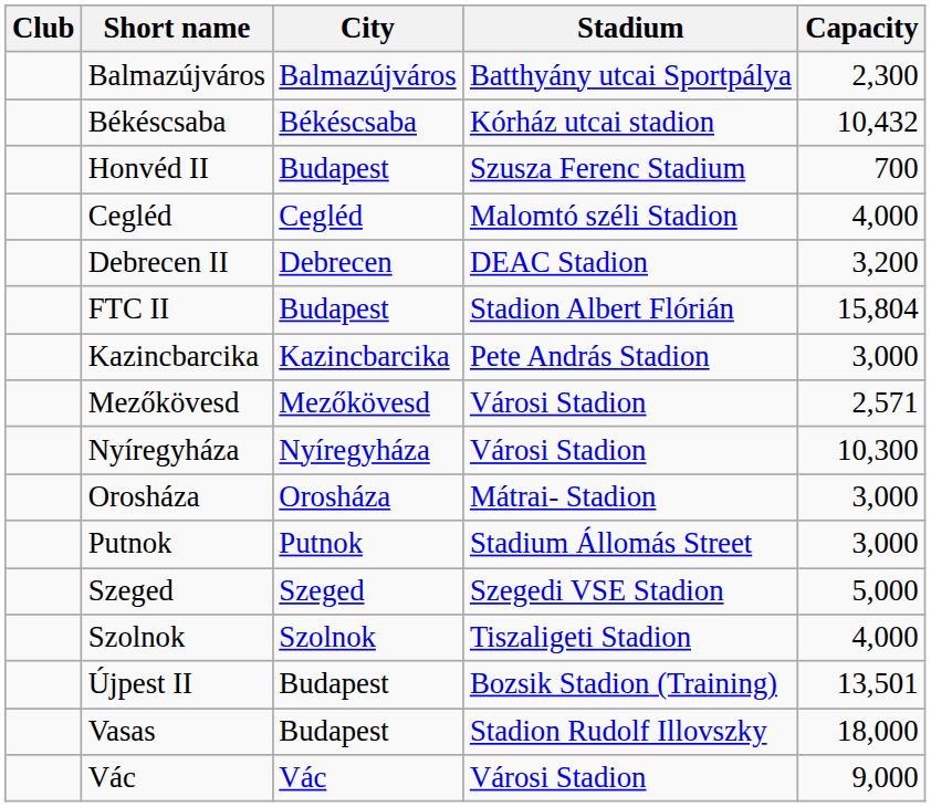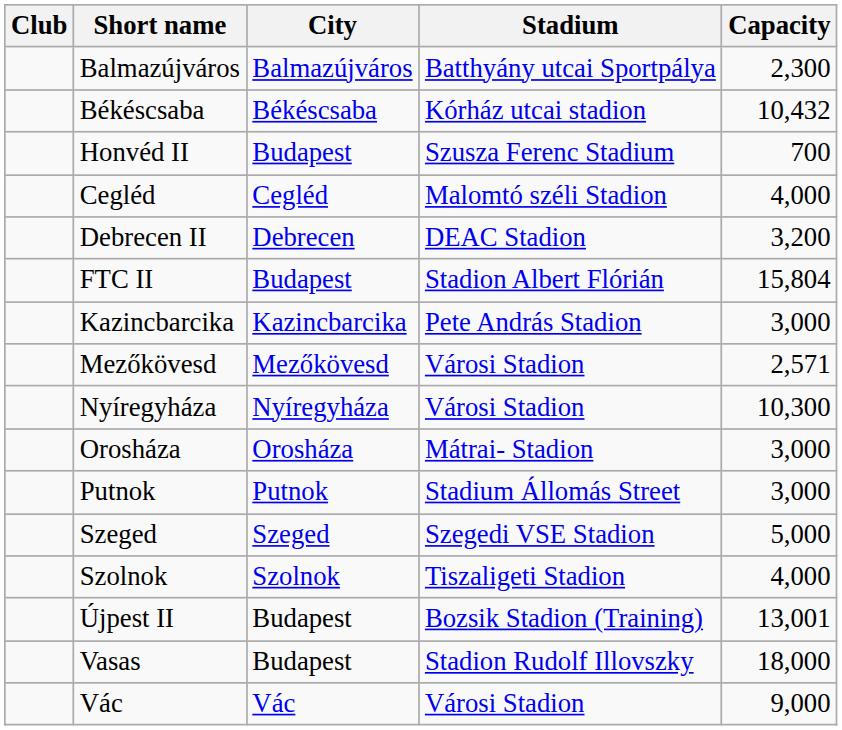 <table class="wikitable sortable">
 <tr>
 <th>Club</th>
 <th>Short name</th>
 <th>City</th>
 <th>Stadium </th>
 <th>Capacity</th>
 </tr>
 <tr>
 <td></td>
 <td>Balmazújváros</td>
 <td><a href='#'>Balmazújváros</a></td>
 <td><a href='#'>Batthyány utcai Sportpálya</a></td>
 <td align="right">2,300</td>
 </tr>
 <tr>
 <td></td>
 <td>Békéscsaba</td>
 <td><a href='#'>Békéscsaba</a></td>
 <td><a href='#'>Kórház utcai stadion</a></td>
 <td align="right">10,432</td>
 </tr>
 <tr>
 <td></td>
 <td>Honvéd II</td>
 <td><a href='#'>Budapest</a></td>
 <td><a href='#'>Szusza Ferenc Stadium</a></td>
 <td align="right">700</td>
 </tr>
 <tr>
 <td></td>
 <td>Cegléd</td>
 <td><a href='#'>Cegléd</a></td>
 <td><a href='#'>Malomtó széli Stadion</a></td>
 <td align="right">4,000</td>
 </tr>
 <tr>
 <td></td>
 <td>Debrecen II</td>
 <td><a href='#'>Debrecen</a></td>
 <td><a href='#'>DEAC Stadion</a></td>
 <td align="right">3,200</td>
 </tr>
 <tr>
 <td></td>
 <td>FTC II</td>
 <td><a href='#'>Budapest</a></td>
 <td><a href='#'>Stadion Albert Flórián</a></td>
 <td align="right">15,804</td>
 </tr>
 <tr>
 <td></td>
 <td>Kazincbarcika</td>
 <td><a href='#'>Kazincbarcika</a></td>
 <td><a href='#'>Pete András Stadion</a></td>
 <td align="right">3,000</td>
 </tr>
 <tr>
 <td></td>
 <td>Mezőkövesd</td>
 <td><a href='#'>Mezőkövesd</a></td>
 <td><a href='#'>Városi Stadion</a></td>
 <td align="right">2,571</td>
 </tr>
 <tr>
 <td></td>
 <td>Nyíregyháza</td>
 <td><a href='#'>Nyíregyháza</a></td>
 <td><a href='#'>Városi Stadion</a></td>
 <td align="right">10,300</td>
 </tr>
 <tr>
 <td></td>
 <td>Orosháza</td>
 <td><a href='#'>Orosháza</a></td>
 <td><a href='#'>Mátrai- Stadion</a></td>
 <td align="right">3,000</td>
 </tr>
 <tr>
 <td></td>
 <td>Putnok</td>
 <td><a href='#'>Putnok</a></td>
 <td><a href='#'>Stadium Állomás Street</a></td>
 <td align="right">3,000</td>
 </tr>
 <tr>
 <td></td>
 <td>Szeged</td>
 <td><a href='#'>Szeged</a></td>
 <td><a href='#'>Szegedi VSE Stadion</a></td>
 <td align="right">5,000</td>
 </tr>
 <tr>
 <td></td>
 <td>Szolnok</td>
 <td><a href='#'>Szolnok</a></td>
 <td><a href='#'>Tiszaligeti Stadion</a></td>
 <td align="right">4,000</td>
 </tr>
 <tr>
 <td></td>
 <td>Újpest II</td>
 <td>Budapest</td>
 <td><a href='#'>Bozsik Stadion (Training)</a></td>
-<td align="right">13,501</td>
+<td align="right">13,001</td>
 </tr>
 <tr>
 <td></td>
 <td>Vasas</td>
 <td>Budapest</td>
 <td><a href='#'>Stadion Rudolf Illovszky</a></td>
 <td align="right">18,000</td>
 </tr>
 <tr>
 <td></td>
 <td>Vác</td>
 <td><a href='#'>Vác</a></td>
 <td><a href='#'>Városi Stadion</a></td>
 <td align="right">9,000</td>
 </tr>
 </table>
